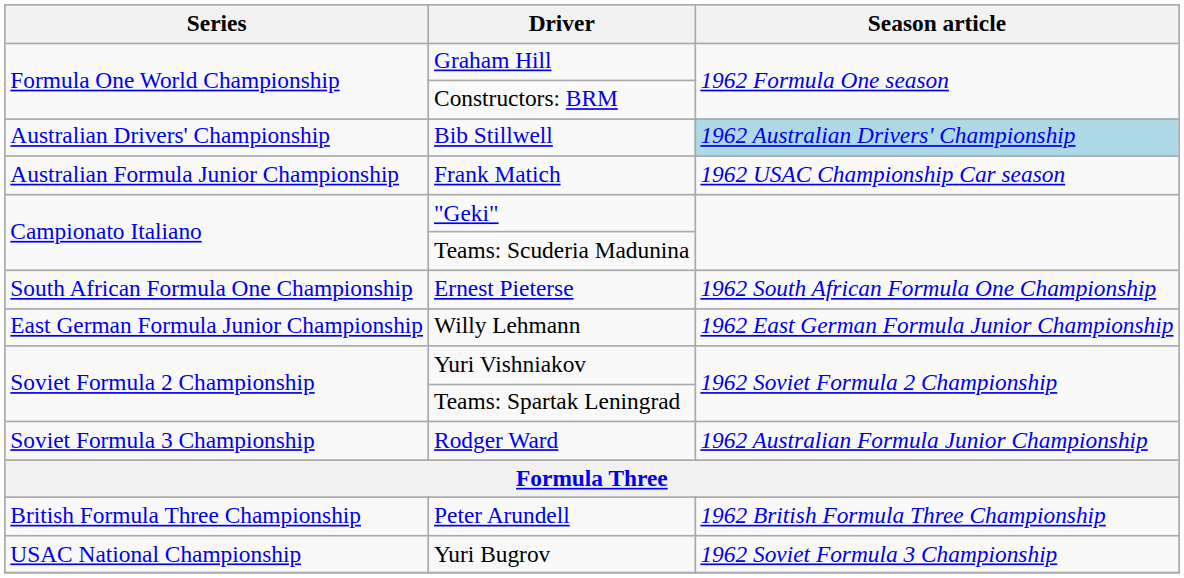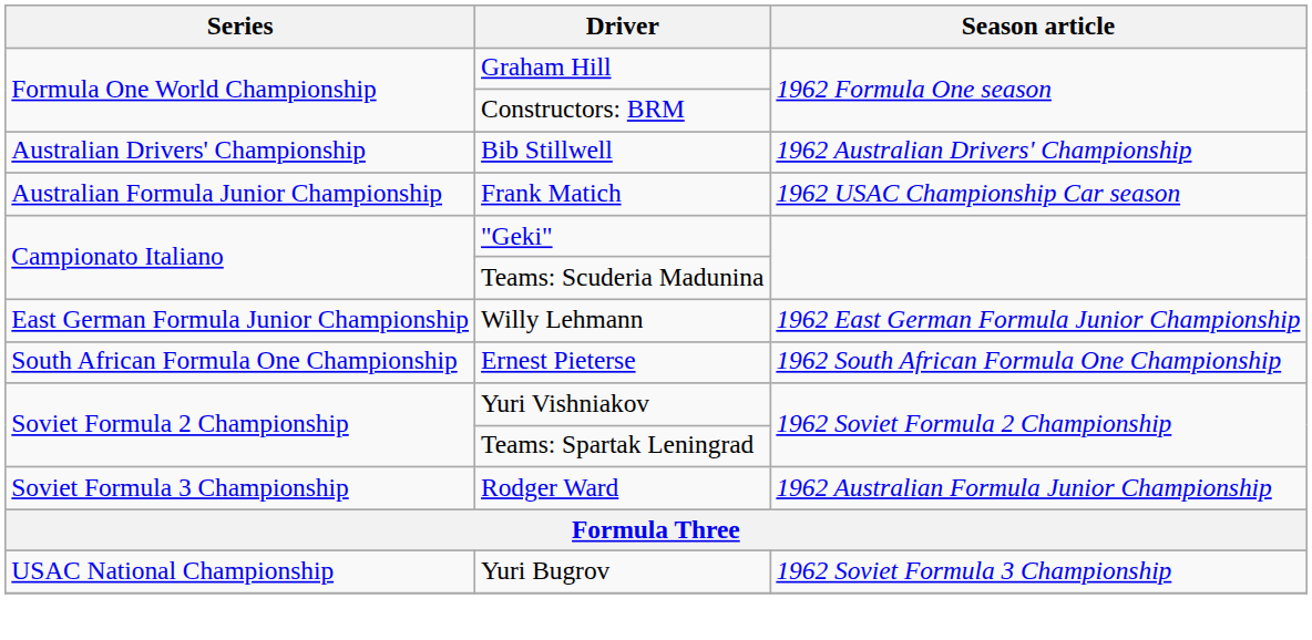 <table class="wikitable" style="font-size: 87%;">
 <tr>
 <th>Series</th>
 <th>Driver</th>
 <th>Season article</th>
 </tr>
 <tr>
 <td rowspan=2><a href='#'>Formula One World Championship</a></td>
 <td> <a href='#'>Graham Hill</a></td>
 <td rowspan=2><em><a href='#'>1962 Formula One season</a></em></td>
 </tr>
 <tr>
 <td>Constructors:  <a href='#'>BRM</a></td>
 </tr>
 <tr>
 <td><a href='#'>Australian Drivers' Championship</a></td>
 <td> <a href='#'>Bib Stillwell</a></td>
-<td style="background: lightblue;"><em><a href='#'>1962 Australian Drivers' Championship</a></em></td>
+<td><em><a href='#'>1962 Australian Drivers' Championship</a></em></td>
 </tr>
 <tr>
 <td><a href='#'>Australian Formula Junior Championship</a></td>
 <td> <a href='#'>Frank Matich</a></td>
 <td><em><a href='#'>1962 USAC Championship Car season</a></em></td>
 </tr>
 <tr>
 <td rowspan="2"><a href='#'>Campionato Italiano</a></td>
 <td> <a href='#'>"Geki"</a></td>
 <td rowspan="2"></td>
 </tr>
 <tr>
 <td>Teams:  Scuderia Madunina</td>
 </tr>
 <tr>
+<td><a href='#'>East German Formula Junior Championship</a></td>
+<td> Willy Lehmann</td>
+<td><em><a href='#'>1962 East German Formula Junior Championship</a></em></td>
+</tr>
+<tr>
 <td><a href='#'>South African Formula One Championship</a></td>
 <td> <a href='#'>Ernest Pieterse</a></td>
 <td><em><a href='#'>1962 South African Formula One Championship</a></em></td>
-</tr>
-<tr>
-<td><a href='#'>East German Formula Junior Championship</a></td>
-<td> Willy Lehmann</td>
-<td><em><a href='#'>1962 East German Formula Junior Championship</a></em></td>
 </tr>
 <tr>
 <td rowspan=2><a href='#'>Soviet Formula 2 Championship</a></td>
 <td> Yuri Vishniakov</td>
 <td rowspan=2><em><a href='#'>1962 Soviet Formula 2 Championship</a></em></td>
 </tr>
 <tr>
 <td>Teams:  Spartak Leningrad</td>
 </tr>
 <tr>
 <td><a href='#'>Soviet Formula 3 Championship</a></td>
 <td> <a href='#'>Rodger Ward</a></td>
 <td><em><a href='#'>1962 Australian Formula Junior Championship</a></em></td>
 </tr>
 <tr>
 <th colspan=3><a href='#'>Formula Three</a></th>
 </tr>
 <tr>
-<td><a href='#'>British Formula Three Championship</a></td>
-<td> <a href='#'>Peter Arundell</a></td>
-<td><em><a href='#'>1962 British Formula Three Championship</a></em></td>
-</tr>
-<tr>
 <td><a href='#'>USAC National Championship</a></td>
 <td> Yuri Bugrov</td>
 <td><em><a href='#'>1962 Soviet Formula 3 Championship</a></em></td>
 </tr>
 <tr>
 </tr>
 </table>
